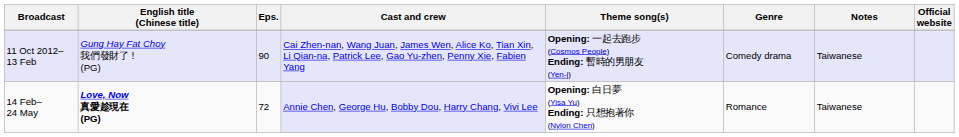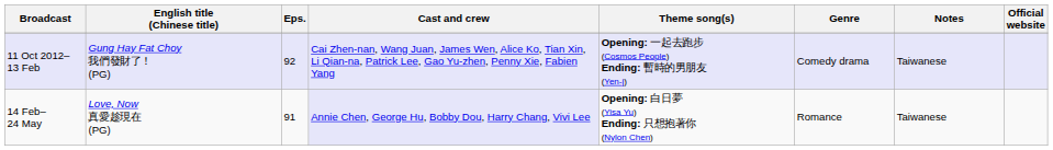 <table class="wikitable sortable" width="100%" style="text-align: left">
 <tr>
 <th align=center width=8% bgcolor="silver">Broadcast</th>
 <th align=center width=20% bgcolor="silver">English title <br> (Chinese title)</th>
 <th align=center width=1% bgcolor="silver">Eps.</th>
 <th align=center width=30% bgcolor="silver">Cast and crew</th>
 <th align=center width=20% bgcolor="silver">Theme song(s)</th>
 <th align=center width=10% bgcolor="silver">Genre</th>
 <th align=center width=15% bgcolor="silver">Notes</th>
 <th align=center width=1% bgcolor="silver">Official website</th>
 </tr>
 <tr>
 </tr>
 <tr ---- bgcolor="E6E6FA">
 <td>11 Oct 2012–<br>13 Feb</td>
 <td><em><a href='#'>Gung Hay Fat Choy</a></em><br>我們發財了！<br>(<span>PG</span>)</td>
-<td>90</td>
+<td>92</td>
 <td><a href='#'>Cai Zhen-nan</a>, <a href='#'>Wang Juan</a>, <a href='#'>James Wen</a>, <a href='#'>Alice Ko</a>, <a href='#'>Tian Xin</a>, <a href='#'>Li Qian-na</a>, <a href='#'>Patrick Lee</a>, <a href='#'>Gao Yu-zhen</a>, <a href='#'>Penny Xie</a>, <a href='#'>Fabien Yang</a></td>
 <td><strong>Opening:</strong> 一起去跑步 <br><small>(<a href='#'>Cosmos People</a>)</small> <br> <strong>Ending:</strong> 暫時的男朋友 <br><small>(<a href='#'>Yen-j</a>)</small></td>
 <td>Comedy drama</td>
 <td>Taiwanese</td>
 <td></td>
 </tr>
 <tr>
 <td>14 Feb–<br>24 May</td>
-<td><strong><em><a href='#'>Love, Now</a></em><br>真愛趁現在<br>(<span>PG</span>)</strong></td>
-<td>72</td>
+<td><em><a href='#'>Love, Now</a></em><br>真愛趁現在<br>(<span>PG</span>)</td>
+<td>91</td>
 <td style="background: lavender;"><a href='#'>Annie Chen</a>, <a href='#'>George Hu</a>, <a href='#'>Bobby Dou</a>, <a href='#'>Harry Chang</a>, <a href='#'>Vivi Lee</a></td>
 <td><strong>Opening:</strong> 白日夢 <br><small>(<a href='#'>Yisa Yu</a>)</small> <br> <strong>Ending:</strong> 只想抱著你 <br><small>(<a href='#'>Nylon Chen</a>)</small></td>
 <td>Romance</td>
 <td>Taiwanese</td>
 <td></td>
 </tr>
 </table>
